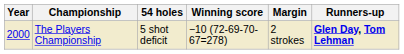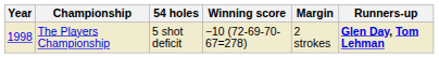 <table class="wikitable">
 <tr>
 <th>Year</th>
 <th>Championship</th>
 <th>54 holes</th>
 <th>Winning score</th>
 <th>Margin</th>
 <th>Runners-up</th>
 </tr>
 <tr style="background:#f2ecce;">
-<td><a href='#'>2000</a></td>
+<td><a href='#'>1998</a></td>
 <td><a href='#'>The Players Championship</a></td>
 <td>5 shot deficit</td>
 <td>−10 (72-69-70-67=278)</td>
 <td>2 strokes</td>
 <td><strong> <a href='#'>Glen Day</a>,  <a href='#'>Tom Lehman</a></strong></td>
 </tr>
 </table>
